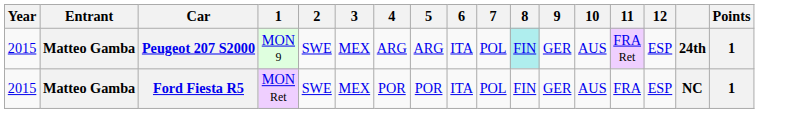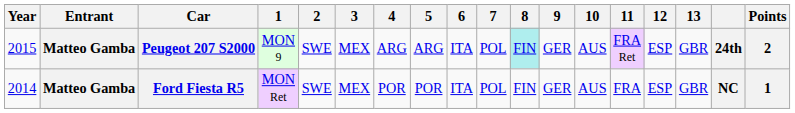 <table class="wikitable" border="1" style="text-align:center; font-size:90%;">
 <tr>
 <th>Year</th>
 <th>Entrant</th>
 <th>Car</th>
 <th>1</th>
 <th>2</th>
 <th>3</th>
 <th>4</th>
 <th>5</th>
 <th>6</th>
 <th>7</th>
 <th>8</th>
 <th>9</th>
 <th>10</th>
 <th>11</th>
 <th>12</th>
+<th>13</th>
 <th></th>
 <th>Points</th>
 </tr>
 <tr>
 <td><a href='#'>2015</a></td>
 <th>Matteo Gamba</th>
 <th><a href='#'>Peugeot 207 S2000</a></th>
 <td style="background:#DFFFDF;"><a href='#'>MON</a><br><small>9</small></td>
 <td><a href='#'>SWE</a></td>
 <td><a href='#'>MEX</a></td>
 <td><a href='#'>ARG</a></td>
 <td><a href='#'>ARG</a></td>
 <td><a href='#'>ITA</a></td>
 <td><a href='#'>POL</a></td>
 <td style="background: paleturquoise;"><a href='#'>FIN</a></td>
 <td><a href='#'>GER</a></td>
 <td><a href='#'>AUS</a></td>
 <td style="background:#EFCFFF;"><a href='#'>FRA</a><br><small>Ret</small></td>
 <td><a href='#'>ESP</a></td>
+<td><a href='#'>GBR</a></td>
 <th>24th</th>
-<th>1</th>
+<th>2</th>
 </tr>
 <tr>
-<td><a href='#'>2015</a></td>
+<td><a href='#'>2014</a></td>
 <th>Matteo Gamba</th>
 <th><a href='#'>Ford Fiesta R5</a></th>
 <td style="background:#EFCFFF;"><a href='#'>MON</a><br><small>Ret</small></td>
 <td><a href='#'>SWE</a></td>
 <td><a href='#'>MEX</a></td>
 <td><a href='#'>POR</a></td>
 <td><a href='#'>POR</a></td>
 <td><a href='#'>ITA</a></td>
 <td><a href='#'>POL</a></td>
 <td><a href='#'>FIN</a></td>
 <td><a href='#'>GER</a></td>
 <td><a href='#'>AUS</a></td>
 <td><a href='#'>FRA</a></td>
 <td><a href='#'>ESP</a></td>
+<td><a href='#'>GBR</a></td>
 <th>NC</th>
 <th>1</th>
 </tr>
 </table>
